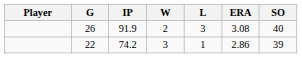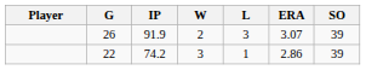 <table class="wikitable sortable">
 <tr>
 <th bgcolor="#DDDDFF" width="16%">Player</th>
 <th bgcolor="#DDDDFF" width="9%">G</th>
 <th bgcolor="#DDDDFF" width="9%">IP</th>
 <th bgcolor="#DDDDFF" width="9%">W</th>
 <th bgcolor="#DDDDFF" width="9%">L</th>
 <th bgcolor="#DDDDFF" width="9%">ERA</th>
 <th bgcolor="#DDDDFF" width="9%">SO</th>
 </tr>
 <tr align="center">
 <td></td>
 <td>26</td>
 <td>91.9</td>
 <td>2</td>
 <td>3</td>
-<td>3.08</td>
-<td>40</td>
+<td>3.07</td>
+<td>39</td>
 </tr>
 <tr align="center">
 <td></td>
 <td>22</td>
 <td>74.2</td>
 <td>3</td>
 <td>1</td>
 <td>2.86</td>
 <td>39</td>
 </tr>
 </table>
